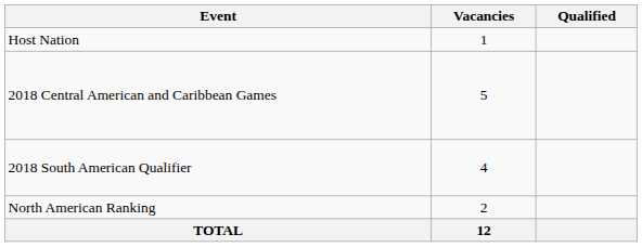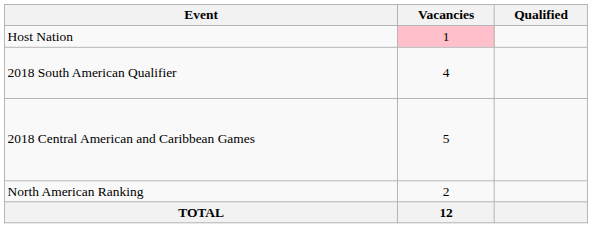 <table class="wikitable" width=55%>
 <tr>
 <th scope="col">Event</th>
 <th>Vacancies</th>
 <th>Qualified</th>
 </tr>
 <tr>
 <td>Host Nation</td>
-<td align="center">1</td>
+<td align="center" style="background: pink;">1</td>
 <td></td>
+</tr>
+<tr>
+<td>2018 South American Qualifier</td>
+<td align="center">4</td>
+<td><br><br><br></td>
 </tr>
 <tr>
 <td>2018 Central American and Caribbean Games</td>
 <td align="center">5</td>
 <td><br><br><br><br><s></s><br></td>
-</tr>
-<tr>
-<td>2018 South American Qualifier</td>
-<td align="center">4</td>
-<td><br><br><br></td>
 </tr>
 <tr>
 <td>North American Ranking</td>
 <td align="center">2</td>
 <td><br></td>
 </tr>
 <tr>
 <th>TOTAL</th>
 <th>12</th>
 <th></th>
 </tr>
 </table>
